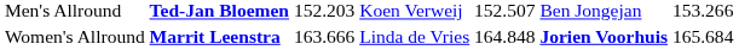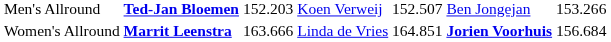 <table>
 <tr>
 <td>Men's Allround</td>
 <td><strong><a href='#'>Ted-Jan Bloemen</a></strong></td>
 <td>152.203</td>
 <td><a href='#'>Koen Verweij</a></td>
 <td>152.507</td>
 <td><a href='#'>Ben Jongejan</a></td>
 <td>153.266</td>
 </tr>
 <tr>
 <td>Women's Allround</td>
 <td><strong><a href='#'>Marrit Leenstra</a></strong></td>
 <td>163.666</td>
 <td><a href='#'>Linda de Vries</a></td>
-<td>164.848</td>
+<td>164.851</td>
 <td><strong><a href='#'>Jorien Voorhuis</a></strong></td>
-<td>165.684</td>
+<td>156.684</td>
 </tr>
 </table>
